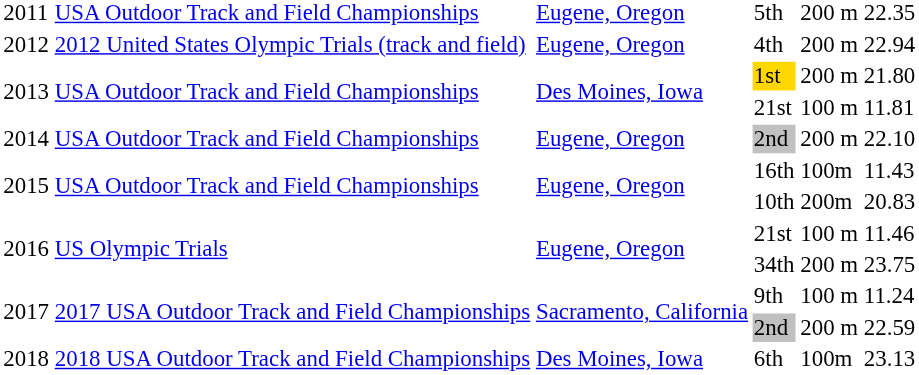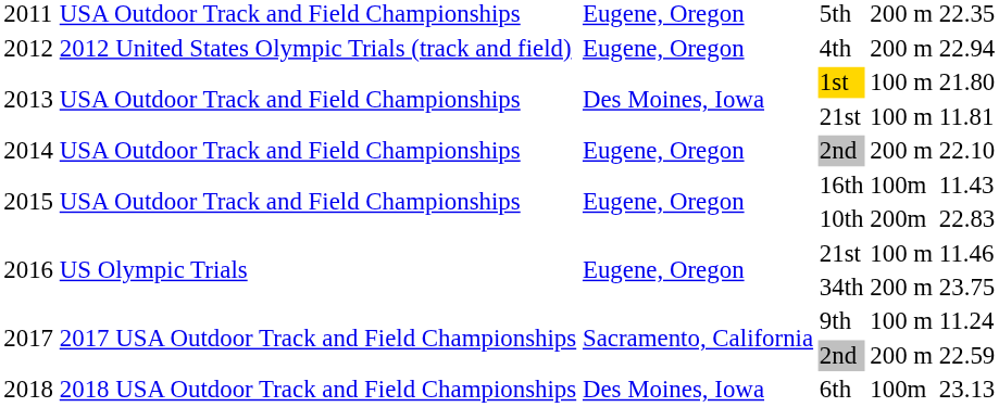 <table>
 <tr>
 <td>2011</td>
 <td><a href='#'>USA Outdoor Track and Field Championships</a></td>
 <td><a href='#'>Eugene, Oregon</a></td>
 <td>5th</td>
 <td>200 m</td>
 <td>22.35</td>
 </tr>
 <tr>
 <td>2012</td>
 <td><a href='#'>2012 United States Olympic Trials (track and field)</a></td>
 <td><a href='#'>Eugene, Oregon</a></td>
 <td>4th</td>
 <td>200 m</td>
 <td>22.94</td>
 </tr>
 <tr>
 <td rowspan=2>2013</td>
 <td rowspan=2><a href='#'>USA Outdoor Track and Field Championships</a></td>
 <td rowspan=2><a href='#'>Des Moines, Iowa</a></td>
 <td bgcolor=gold>1st</td>
-<td>200 m</td>
+<td>100 m</td>
 <td>21.80</td>
 </tr>
 <tr>
 <td>21st</td>
 <td>100 m</td>
 <td>11.81</td>
 </tr>
 <tr>
 <td>2014</td>
 <td><a href='#'>USA Outdoor Track and Field Championships</a></td>
 <td><a href='#'>Eugene, Oregon</a></td>
 <td style="background:silver;">2nd</td>
 <td>200 m</td>
 <td>22.10</td>
 </tr>
 <tr>
 <td rowspan=2>2015</td>
 <td rowspan=2><a href='#'>USA Outdoor Track and Field Championships</a></td>
 <td rowspan=2><a href='#'>Eugene, Oregon</a></td>
 <td>16th</td>
 <td>100m</td>
 <td>11.43</td>
 </tr>
 <tr>
 <td>10th</td>
 <td>200m</td>
-<td>20.83</td>
+<td>22.83</td>
 </tr>
 <tr>
 <td rowspan=2>2016</td>
 <td rowspan=2><a href='#'>US Olympic Trials</a></td>
 <td rowspan=2><a href='#'>Eugene, Oregon</a></td>
 <td>21st</td>
 <td>100 m</td>
 <td>11.46</td>
 </tr>
 <tr>
 <td>34th</td>
 <td>200 m</td>
 <td>23.75</td>
 </tr>
 <tr>
 <td rowspan=2>2017</td>
 <td rowspan=2><a href='#'>2017 USA Outdoor Track and Field Championships</a></td>
 <td rowspan=2><a href='#'>Sacramento, California</a></td>
 <td>9th</td>
 <td>100 m</td>
 <td>11.24</td>
 </tr>
 <tr>
 <td style="background:silver;">2nd</td>
 <td>200 m</td>
 <td>22.59</td>
 </tr>
 <tr>
 <td rowspan=1>2018</td>
 <td rowspan=1><a href='#'>2018 USA Outdoor Track and Field Championships</a></td>
 <td rowspan=1><a href='#'>Des Moines, Iowa</a></td>
 <td>6th</td>
 <td>100m</td>
 <td>23.13</td>
 </tr>
 </table>
